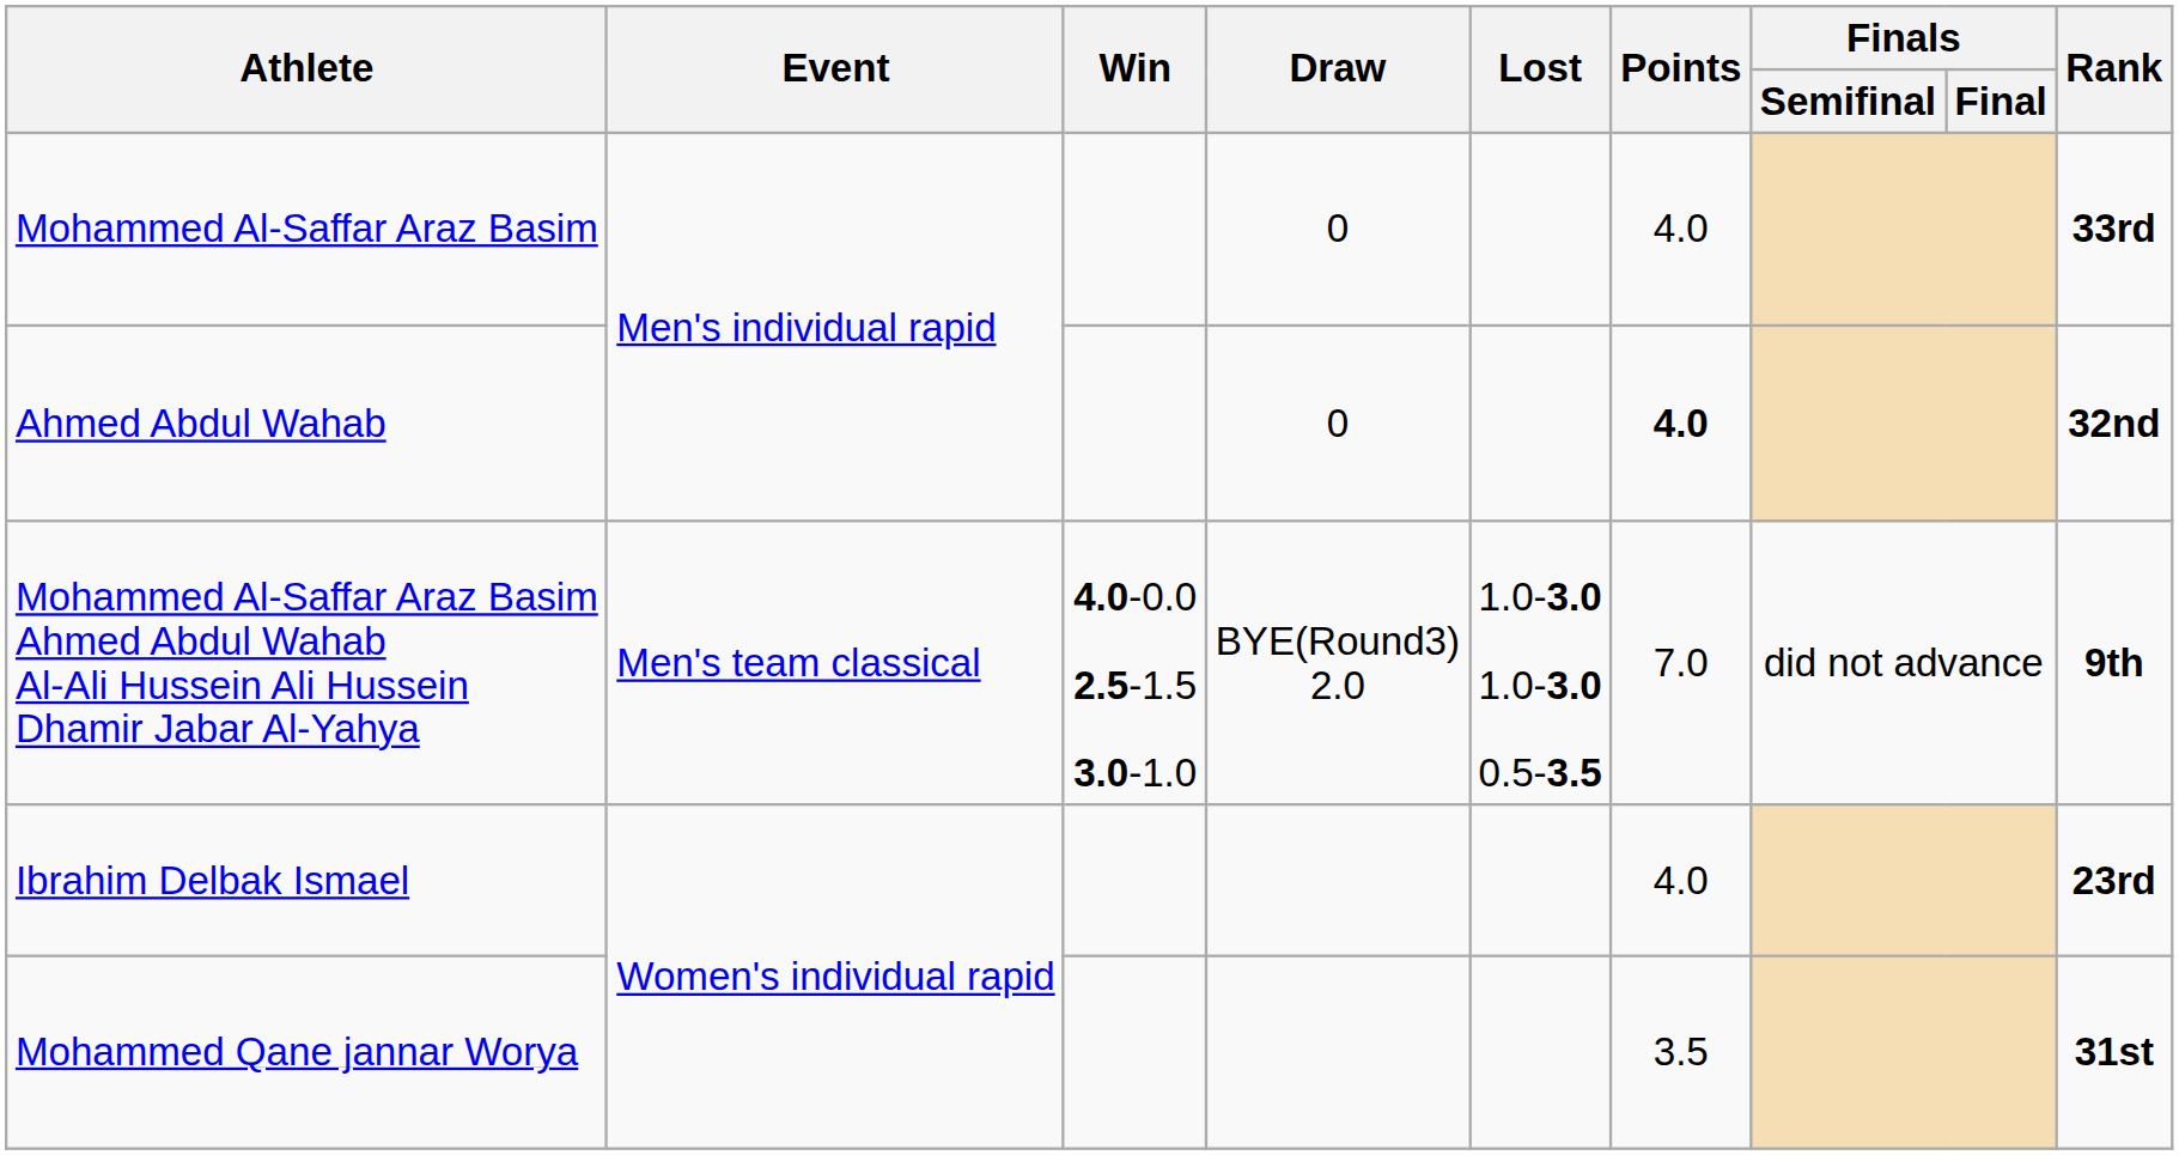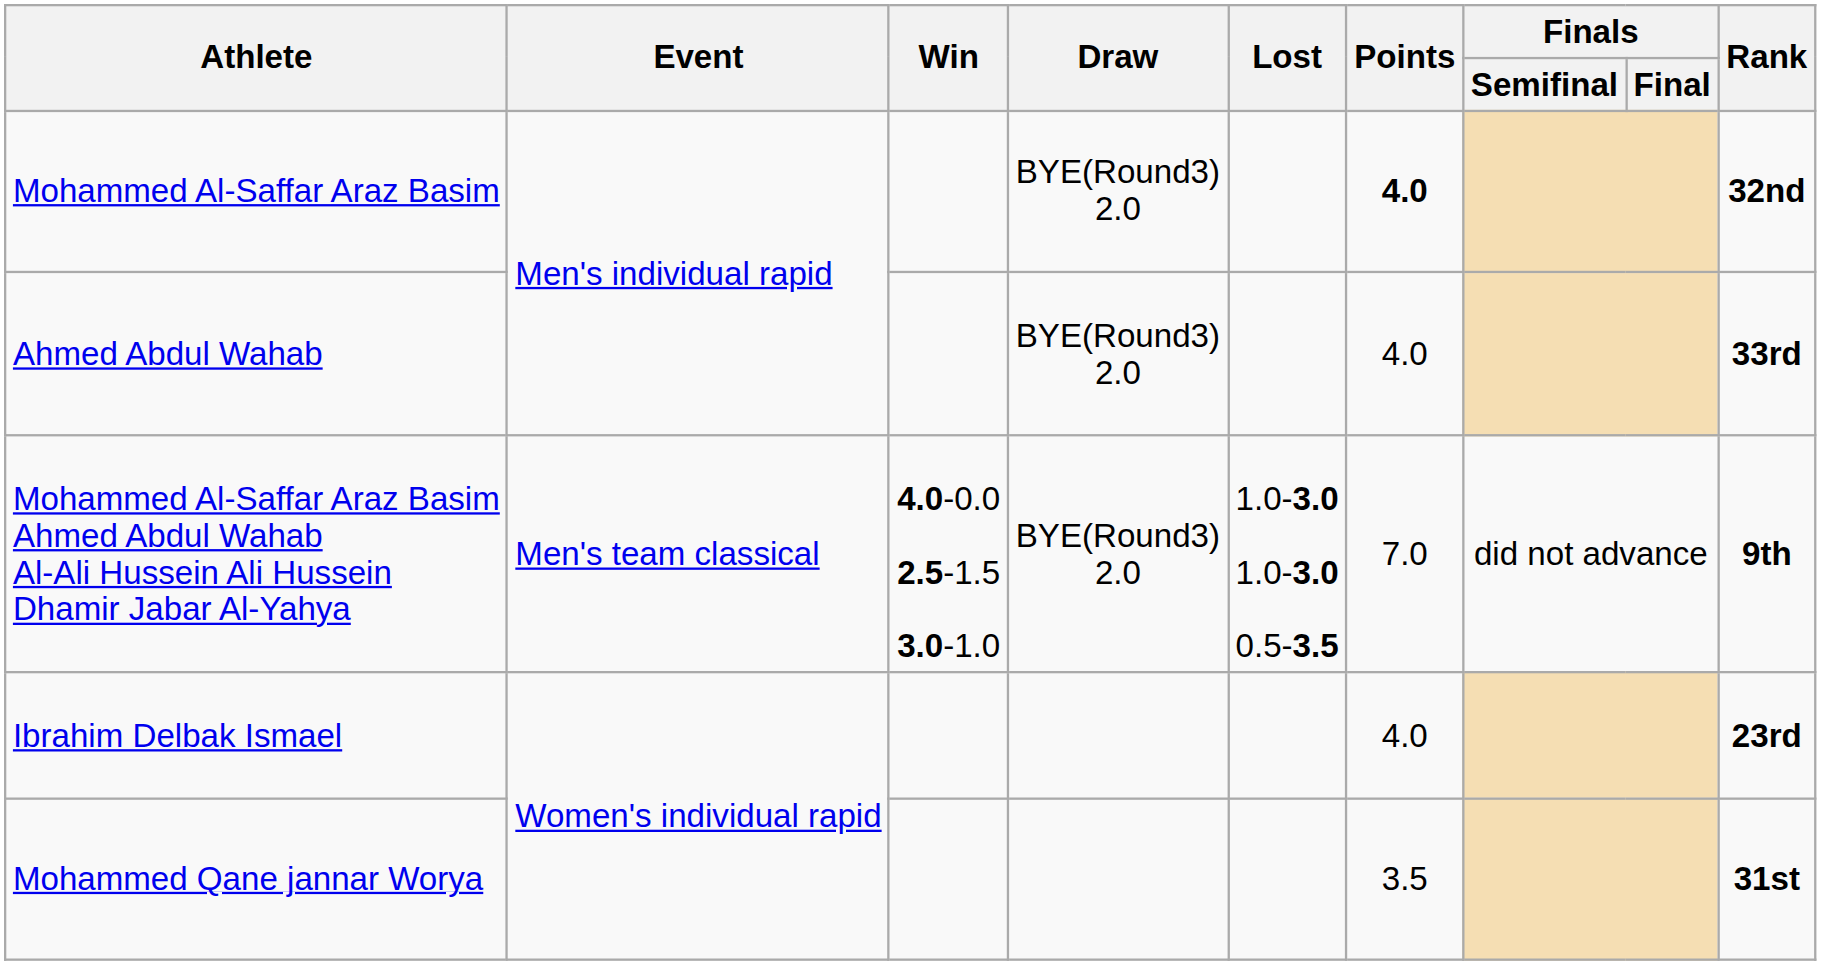 <table class=wikitable style="font-size:90%">
 <tr>
 <th rowspan=2>Athlete</th>
 <th rowspan=2>Event</th>
 <th rowspan=2>Win</th>
 <th rowspan=2>Draw</th>
 <th rowspan=2>Lost</th>
 <th rowspan=2>Points</th>
 <th colspan=2>Finals</th>
 <th rowspan=2>Rank</th>
 </tr>
 <tr>
 <th>Semifinal</th>
 <th>Final</th>
 </tr>
 <tr>
 <td><a href='#'>Mohammed Al-Saffar Araz Basim</a></td>
 <td rowspan=2><a href='#'>Men's individual rapid</a></td>
 <td align=center><br><br><br></td>
-<td align=center>0</td>
+<td align=center>BYE(Round3)<br>2.0</td>
+<td align=center><br><br><br><br></td>
+<td align=center><strong>4.0</strong></td>
+<td colspan="2" style="background:wheat;"></td>
+<td align=center><strong>32nd</strong></td>
+</tr>
+<tr>
+<td><a href='#'>Ahmed Abdul Wahab</a></td>
+<td align=center><br><br><br></td>
+<td align=center>BYE(Round3)<br>2.0</td>
 <td align=center><br><br><br><br></td>
 <td align=center>4.0</td>
 <td colspan="2" style="background:wheat;"></td>
 <td align=center><strong>33rd</strong></td>
-</tr>
-<tr>
-<td><a href='#'>Ahmed Abdul Wahab</a></td>
-<td align=center><br><br><br></td>
-<td align=center>0</td>
-<td align=center><br><br><br><br></td>
-<td align=center><strong>4.0</strong></td>
-<td colspan="2" style="background:wheat;"></td>
-<td align=center><strong>32nd</strong></td>
 </tr>
 <tr>
 <td><a href='#'>Mohammed Al-Saffar Araz Basim</a><br><a href='#'>Ahmed Abdul Wahab</a><br><a href='#'>Al-Ali Hussein Ali Hussein</a><br><a href='#'>Dhamir Jabar Al-Yahya</a></td>
 <td><a href='#'>Men's team classical</a></td>
 <td align=center><br><strong>4.0</strong>-0.0<br><br><strong>2.5</strong>-1.5<br><br><strong>3.0</strong>-1.0</td>
 <td align=center>BYE(Round3)<br>2.0</td>
 <td align=center><br>1.0-<strong>3.0</strong><br><br>1.0-<strong>3.0</strong><br><br>0.5-<strong>3.5</strong></td>
 <td align=center>7.0</td>
 <td align=center colspan=2>did not advance</td>
 <td align=center><strong>9th</strong></td>
 </tr>
 <tr>
 <td><a href='#'>Ibrahim Delbak Ismael</a></td>
 <td rowspan=2><a href='#'>Women's individual rapid</a></td>
 <td align=center><br><br></td>
 <td align=center><br></td>
 <td align=center><br><br><br></td>
 <td align=center>4.0</td>
 <td colspan="2" style="background:wheat;"></td>
 <td align=center><strong>23rd</strong></td>
 </tr>
 <tr>
 <td><a href='#'>Mohammed Qane jannar Worya</a></td>
 <td align=center></td>
 <td align=center><br><br><br><br></td>
 <td align=center><br><br></td>
 <td align=center>3.5</td>
 <td colspan="2" style="background:wheat;"></td>
 <td align=center><strong>31st</strong></td>
 </tr>
 </table>
